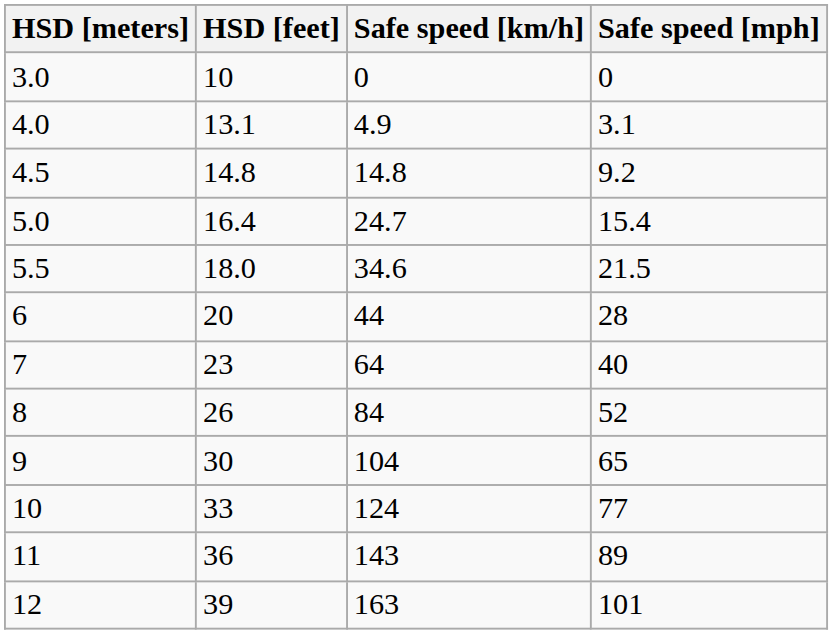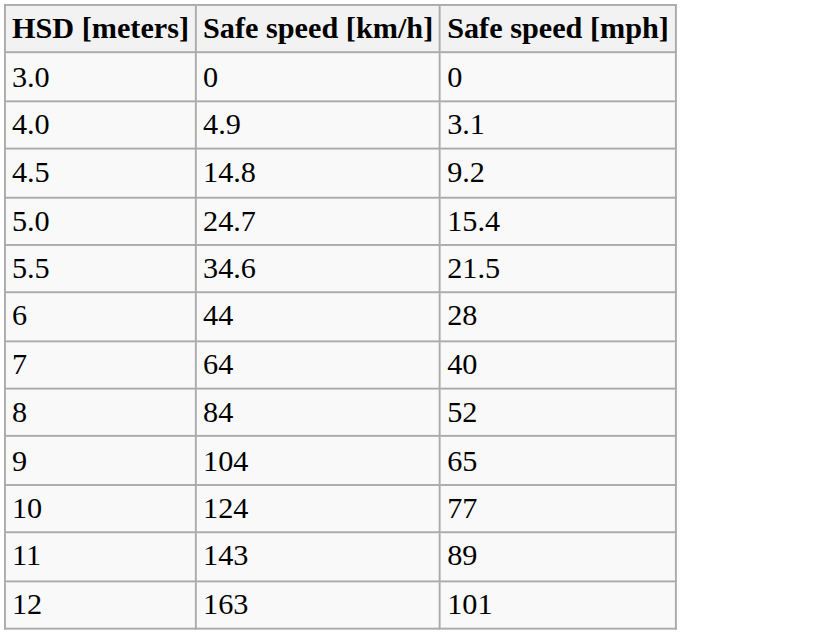 <table class="wikitable">
 <tr>
 <th>HSD [meters]</th>
-<th>HSD [feet]</th>
 <th>Safe speed [km/h]</th>
 <th>Safe speed [mph]</th>
 </tr>
 <tr>
 <td>3.0</td>
-<td>10</td>
 <td>0</td>
 <td>0</td>
 </tr>
 <tr>
 <td>4.0</td>
-<td>13.1</td>
 <td>4.9</td>
 <td>3.1</td>
 </tr>
 <tr>
 <td>4.5</td>
 <td>14.8</td>
-<td>14.8</td>
 <td>9.2</td>
 </tr>
 <tr>
 <td>5.0</td>
-<td>16.4</td>
 <td>24.7</td>
 <td>15.4</td>
 </tr>
 <tr>
 <td>5.5</td>
-<td>18.0</td>
 <td>34.6</td>
 <td>21.5</td>
 </tr>
 <tr>
 <td>6</td>
-<td>20</td>
 <td>44</td>
 <td>28</td>
 </tr>
 <tr>
 <td>7</td>
-<td>23</td>
 <td>64</td>
 <td>40</td>
 </tr>
 <tr>
 <td>8</td>
-<td>26</td>
 <td>84</td>
 <td>52</td>
 </tr>
 <tr>
 <td>9</td>
-<td>30</td>
 <td>104</td>
 <td>65</td>
 </tr>
 <tr>
 <td>10</td>
-<td>33</td>
 <td>124</td>
 <td>77</td>
 </tr>
 <tr>
 <td>11</td>
-<td>36</td>
 <td>143</td>
 <td>89</td>
 </tr>
 <tr>
 <td>12</td>
-<td>39</td>
 <td>163</td>
 <td>101</td>
 </tr>
 </table>
